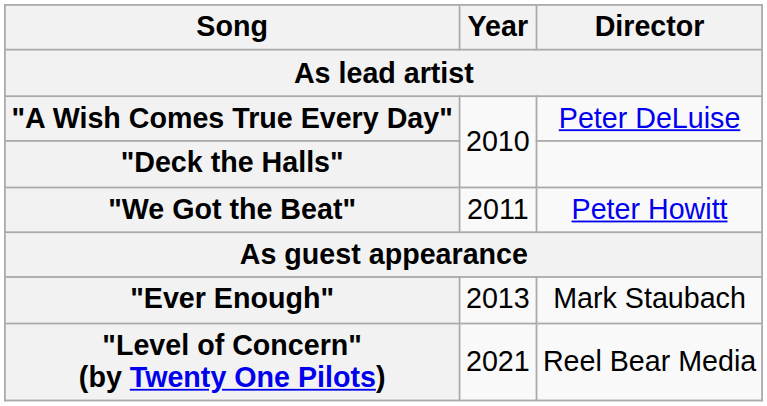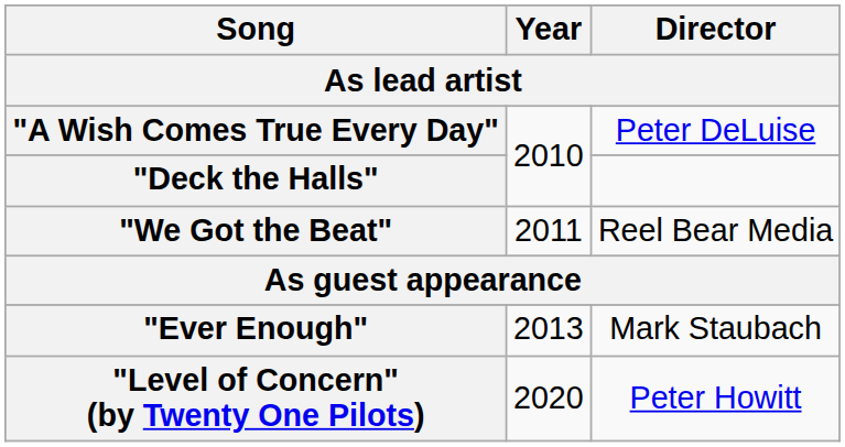 <table class="wikitable sortable plainrowheaders" style="text-align:center;">
 <tr>
 <th scope="col">Song</th>
 <th scope="col">Year</th>
 <th scope="col">Director</th>
 </tr>
 <tr>
 <th colspan=3>As lead artist</th>
 </tr>
 <tr>
 <th scope="row">"A Wish Comes True Every Day"</th>
 <td rowspan=2>2010</td>
 <td><a href='#'>Peter DeLuise</a></td>
 </tr>
 <tr>
 <th scope="row">"Deck the Halls"</th>
 <td></td>
 </tr>
 <tr>
 <th scope="row">"We Got the Beat"</th>
 <td>2011</td>
-<td><a href='#'>Peter Howitt</a></td>
+<td>Reel Bear Media</td>
 </tr>
 <tr>
 <th colspan=3>As guest appearance</th>
 </tr>
 <tr>
 <th scope="row">"Ever Enough"<br></th>
 <td>2013</td>
 <td>Mark Staubach</td>
 </tr>
 <tr>
 <th scope="row">"Level of Concern"<br>(by <a href='#'>Twenty One Pilots</a>)</th>
-<td>2021</td>
-<td>Reel Bear Media</td>
+<td>2020</td>
+<td><a href='#'>Peter Howitt</a></td>
 </tr>
 </table>
